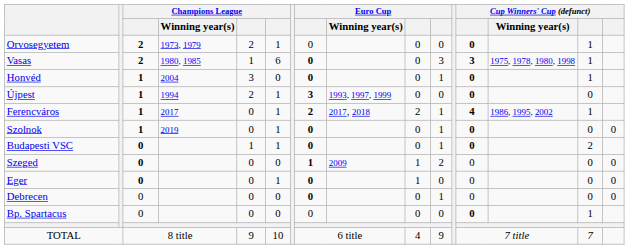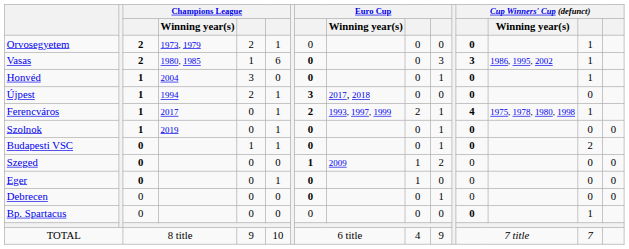 <table class="wikitable" style="text-align:center">
 <tr style="font-size:80%">
 <th width=165; rowspan=2></th>
 <th rowspan=14></th>
 <th colspan=4> <a href='#'>Champions League</a></th>
 <th rowspan=15></th>
 <th colspan=4> <a href='#'>Euro Cup</a></th>
 <th rowspan=15></th>
 <th colspan=4><em><a href='#'>Cup Winners' Cup</a> (defunct)</em></th>
 </tr>
 <tr>
 <th width=45></th>
 <th>Winning year(s)</th>
 <th width=35></th>
 <th width=30></th>
 <th width=40></th>
 <th>Winning year(s)</th>
 <th width=30></th>
 <th width=25></th>
 <th width=40></th>
 <th>Winning year(s)</th>
 <th width=30></th>
 <th width=25></th>
 </tr>
 <tr>
 <td align=left> <a href='#'>Orvosegyetem</a></td>
 <td><strong>2</strong></td>
 <td align=left><small><a href='#'>1973</a>, <a href='#'>1979</a></small></td>
 <td>2</td>
 <td>1</td>
 <td>0</td>
 <td align=left></td>
 <td>0</td>
 <td>0</td>
 <td><strong>0</strong></td>
 <td align=left></td>
 <td>1</td>
 <td></td>
 </tr>
 <tr>
 <td align=left> <a href='#'>Vasas</a></td>
 <td><strong>2</strong></td>
 <td align=left><small><a href='#'>1980</a>, <a href='#'>1985</a></small></td>
 <td>1</td>
 <td>6</td>
 <td><strong>0</strong></td>
 <td align=left></td>
 <td>0</td>
 <td>3</td>
 <td><strong>3</strong></td>
-<td align=left><small><a href='#'>1975</a>, <a href='#'>1978</a>, <a href='#'>1980</a>, <a href='#'>1998</a></small></td>
+<td align=left><small><a href='#'>1986</a>, <a href='#'>1995</a>, <a href='#'>2002</a></small></td>
 <td>1</td>
 <td></td>
 </tr>
 <tr>
 <td align=left> <a href='#'>Honvéd</a></td>
 <td><strong>1</strong></td>
 <td align=left><small><a href='#'>2004</a></small></td>
 <td>3</td>
 <td>0</td>
 <td><strong>0</strong></td>
 <td align=left></td>
 <td>0</td>
 <td>1</td>
 <td><strong>0</strong></td>
 <td align=left></td>
 <td>1</td>
 <td></td>
 </tr>
 <tr>
 <td align=left> <a href='#'>Újpest</a></td>
 <td><strong>1</strong></td>
 <td align=left><small><a href='#'>1994</a></small></td>
 <td>2</td>
 <td>1</td>
 <td><strong>3</strong></td>
-<td align=left><small><a href='#'>1993</a>, <a href='#'>1997</a>, <a href='#'>1999</a></small></td>
+<td align=left><small><a href='#'>2017</a></small>, <small><a href='#'>2018</a></small></td>
 <td>0</td>
 <td>0</td>
 <td><strong>0</strong></td>
 <td align=left></td>
 <td>0</td>
 <td></td>
 </tr>
 <tr>
 <td align=left> <a href='#'>Ferencváros</a></td>
 <td><strong>1</strong></td>
 <td align=left><small><a href='#'>2017</a></small></td>
 <td>0</td>
 <td>1</td>
 <td><strong>2</strong></td>
-<td align=left><small><a href='#'>2017</a></small>, <small><a href='#'>2018</a></small></td>
+<td align=left><small><a href='#'>1993</a>, <a href='#'>1997</a>, <a href='#'>1999</a></small></td>
 <td>2</td>
 <td>1</td>
 <td><strong>4</strong></td>
-<td align=left><small><a href='#'>1986</a>, <a href='#'>1995</a>, <a href='#'>2002</a></small></td>
+<td align=left><small><a href='#'>1975</a>, <a href='#'>1978</a>, <a href='#'>1980</a>, <a href='#'>1998</a></small></td>
 <td>1</td>
 <td></td>
 </tr>
 <tr>
 <td align=left> <a href='#'>Szolnok</a></td>
 <td><strong>1</strong></td>
 <td align="left"><small><a href='#'>2019</a></small></td>
 <td>0</td>
 <td>1</td>
 <td><strong>0</strong></td>
 <td align=left></td>
 <td>0</td>
 <td>1</td>
 <td><strong>0</strong></td>
 <td align=left></td>
 <td>0</td>
 <td>0</td>
 </tr>
 <tr>
 <td align=left> <a href='#'>Budapesti VSC</a></td>
 <td><strong>0</strong></td>
 <td align=left></td>
 <td>1</td>
 <td>1</td>
 <td><strong>0</strong></td>
 <td align=left></td>
 <td>0</td>
 <td>1</td>
 <td><strong>0</strong></td>
 <td align=left></td>
 <td>2</td>
 <td></td>
 </tr>
 <tr>
 <td align=left> <a href='#'>Szeged</a></td>
 <td><strong>0</strong></td>
 <td align=left></td>
 <td>0</td>
 <td>0</td>
 <td><strong>1</strong></td>
 <td align=left><small><a href='#'>2009</a></small></td>
 <td>1</td>
 <td>2</td>
 <td>0</td>
 <td align=left></td>
 <td>0</td>
 <td>0</td>
 </tr>
 <tr>
 <td align=left> <a href='#'>Eger</a></td>
 <td><strong>0</strong></td>
 <td align=left></td>
 <td>0</td>
 <td>1</td>
 <td><strong>0</strong></td>
 <td align=left></td>
 <td>1</td>
 <td>0</td>
 <td>0</td>
 <td align=left></td>
 <td>0</td>
 <td>0</td>
 </tr>
 <tr>
 <td align=left> <a href='#'>Debrecen</a></td>
 <td>0</td>
 <td align=left></td>
 <td>0</td>
 <td>0</td>
 <td><strong>0</strong></td>
 <td align=left></td>
 <td>0</td>
 <td>1</td>
 <td>0</td>
 <td align=left></td>
 <td>0</td>
 <td>0</td>
 </tr>
 <tr>
 <td align=left> <a href='#'>Bp. Spartacus</a></td>
 <td>0</td>
 <td align=left></td>
 <td>0</td>
 <td>0</td>
 <td>0</td>
 <td align=left></td>
 <td>0</td>
 <td>0</td>
 <td><strong>0</strong></td>
 <td align=left></td>
 <td>1</td>
 <td></td>
 </tr>
 <tr>
 <th colspan=16></th>
 </tr>
 <tr>
 <td colspan=2>TOTAL</td>
 <td colspan=2>8 title</td>
 <td>9</td>
 <td>10</td>
 <td colspan=2>6 title</td>
 <td>4</td>
 <td>9</td>
 <td colspan=2><em>7 title</em></td>
 <td><em>7</em></td>
 <td></td>
 </tr>
 </table>
